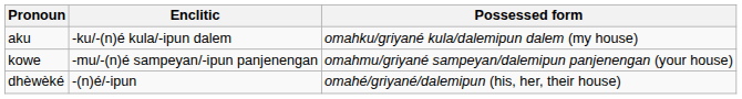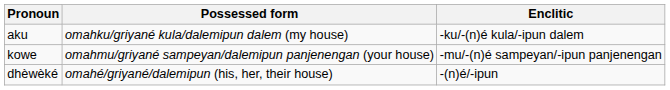 <table class="wikitable">
 <tr>
 <th>Pronoun</th>
+<th>Possessed form</th>
 <th>Enclitic</th>
-<th>Possessed form</th>
 </tr>
 <tr>
 <td>aku</td>
+<td><em>omahku/griyané kula/dalemipun dalem</em> (my house)</td>
 <td>-ku/-(n)é kula/-ipun dalem</td>
-<td><em>omahku/griyané kula/dalemipun dalem</em> (my house)</td>
 </tr>
 <tr>
 <td>kowe</td>
+<td><em>omahmu/griyané sampeyan/dalemipun panjenengan</em> (your house)</td>
 <td>-mu/-(n)é sampeyan/-ipun panjenengan</td>
-<td><em>omahmu/griyané sampeyan/dalemipun panjenengan</em> (your house)</td>
 </tr>
 <tr>
 <td>dhèwèké</td>
+<td><em>omahé/griyané/dalemipun</em> (his, her, their house)</td>
 <td>-(n)é/-ipun</td>
-<td><em>omahé/griyané/dalemipun</em> (his, her, their house)</td>
 </tr>
 </table>
